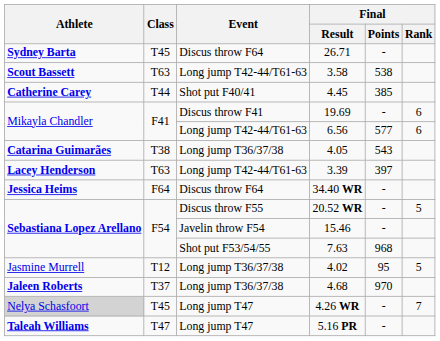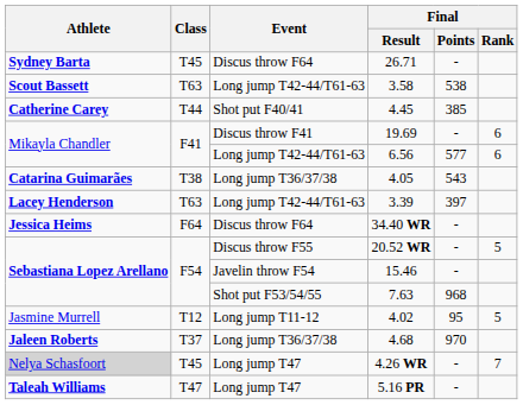 <table class=wikitable style="font-size:90%">
 <tr>
 <th rowspan="2">Athlete</th>
 <th rowspan="2">Class</th>
 <th rowspan="2">Event</th>
 <th colspan="3">Final</th>
 </tr>
 <tr>
 <th>Result</th>
 <th>Points</th>
 <th>Rank</th>
 </tr>
 <tr align=center>
 <td align=left><strong><a href='#'>Sydney Barta</a></strong></td>
 <td>T45</td>
 <td align=left>Discus throw F64</td>
 <td>26.71</td>
 <td>-</td>
 <td></td>
 </tr>
 <tr align=center>
 <td align=left><strong><a href='#'>Scout Bassett</a></strong></td>
 <td>T63</td>
 <td align=left>Long jump T42-44/T61-63</td>
 <td>3.58</td>
 <td>538</td>
 <td></td>
 </tr>
 <tr align=center>
 <td align=left><strong><a href='#'>Catherine Carey</a></strong></td>
 <td>T44</td>
 <td align=left>Shot put F40/41</td>
 <td>4.45</td>
 <td>385</td>
 <td></td>
 </tr>
 <tr align=center>
 <td align=left rowspan=2><a href='#'>Mikayla Chandler</a></td>
 <td rowspan=2>F41</td>
 <td align=left>Discus throw F41</td>
 <td>19.69</td>
 <td>-</td>
 <td>6</td>
 </tr>
 <tr align=center>
 <td align=left>Long jump T42-44/T61-63</td>
 <td>6.56</td>
 <td>577</td>
 <td>6</td>
 </tr>
 <tr align=center>
 <td align=left><strong><a href='#'>Catarina Guimarães</a></strong></td>
 <td>T38</td>
 <td align=left>Long jump T36/37/38</td>
 <td>4.05</td>
 <td>543</td>
 <td></td>
 </tr>
 <tr align=center>
 <td align=left><strong><a href='#'>Lacey Henderson</a></strong></td>
 <td>T63</td>
 <td align=left>Long jump T42-44/T61-63</td>
 <td>3.39</td>
 <td>397</td>
 <td></td>
 </tr>
 <tr align=center>
 <td align=left><strong><a href='#'>Jessica Heims</a></strong></td>
 <td>F64</td>
 <td align=left>Discus throw F64</td>
 <td>34.40 <strong>WR</strong></td>
 <td>-</td>
 <td></td>
 </tr>
 <tr align=center>
 <td align=left rowspan=3><strong><a href='#'>Sebastiana Lopez Arellano</a></strong></td>
 <td rowspan=3>F54</td>
 <td align=left>Discus throw F55</td>
 <td>20.52 <strong>WR</strong></td>
 <td>-</td>
 <td>5</td>
 </tr>
 <tr align=center>
 <td align=left>Javelin throw F54</td>
 <td>15.46</td>
 <td>-</td>
 <td></td>
 </tr>
 <tr align=center>
 <td align=left>Shot put F53/54/55</td>
 <td>7.63</td>
 <td>968</td>
 <td></td>
 </tr>
 <tr align=center>
 <td align=left><a href='#'>Jasmine Murrell</a></td>
 <td>T12</td>
-<td align=left>Long jump T36/37/38</td>
+<td align=left>Long jump T11-12</td>
 <td>4.02</td>
 <td>95</td>
 <td>5</td>
 </tr>
 <tr align=center>
 <td align=left><strong><a href='#'>Jaleen Roberts</a></strong></td>
 <td>T37</td>
 <td align=left>Long jump T36/37/38</td>
 <td>4.68</td>
 <td>970</td>
 <td></td>
 </tr>
 <tr align=center>
 <td align=left style="background: lightgrey;"><a href='#'>Nelya Schasfoort</a></td>
 <td>T45</td>
 <td align=left>Long jump T47</td>
 <td>4.26 <strong>WR</strong></td>
 <td>-</td>
 <td>7</td>
 </tr>
 <tr align=center>
 <td align=left><strong><a href='#'>Taleah Williams</a></strong></td>
 <td>T47</td>
 <td align=left>Long jump T47</td>
 <td>5.16 <strong>PR</strong></td>
 <td>-</td>
 <td></td>
 </tr>
 </table>
